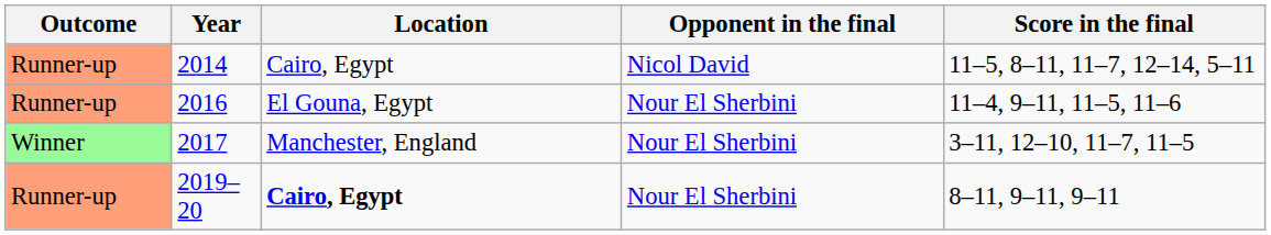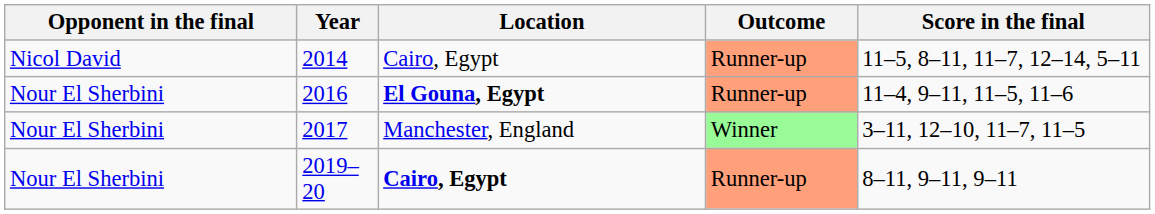 <table class="sortable wikitable">
 <tr>
-<th width="100">Outcome</th>
+<th width="200">Opponent in the final</th>
 <th width="50">Year</th>
 <th width="225">Location</th>
-<th width="200">Opponent in the final</th>
+<th width="100">Outcome</th>
 <th width="200">Score in the final</th>
 </tr>
 <tr>
-<td bgcolor="ffa07a">Runner-up</td>
+<td> <a href='#'>Nicol David</a></td>
 <td><a href='#'>2014</a></td>
 <td><a href='#'>Cairo</a>, Egypt</td>
-<td> <a href='#'>Nicol David</a></td>
+<td bgcolor="ffa07a">Runner-up</td>
 <td>11–5, 8–11, 11–7, 12–14, 5–11</td>
 </tr>
 <tr>
+<td> <a href='#'>Nour El Sherbini</a></td>
+<td><a href='#'>2016</a></td>
+<td><strong><a href='#'>El Gouna</a>, Egypt</strong></td>
 <td bgcolor="ffa07a">Runner-up</td>
-<td><a href='#'>2016</a></td>
-<td><a href='#'>El Gouna</a>, Egypt</td>
-<td> <a href='#'>Nour El Sherbini</a></td>
 <td>11–4, 9–11, 11–5, 11–6</td>
 </tr>
 <tr>
-<td bgcolor="98FB98">Winner</td>
+<td> <a href='#'>Nour El Sherbini</a></td>
 <td><a href='#'>2017</a></td>
 <td><a href='#'>Manchester</a>, England</td>
-<td> <a href='#'>Nour El Sherbini</a></td>
+<td bgcolor="98FB98">Winner</td>
 <td>3–11, 12–10, 11–7, 11–5</td>
 </tr>
 <tr>
-<td bgcolor="ffa07a">Runner-up</td>
+<td> <a href='#'>Nour El Sherbini</a></td>
 <td><a href='#'>2019–20</a></td>
 <td><strong><a href='#'>Cairo</a>, Egypt</strong></td>
-<td> <a href='#'>Nour El Sherbini</a></td>
+<td bgcolor="ffa07a">Runner-up</td>
 <td>8–11, 9–11, 9–11</td>
 </tr>
 </table>
